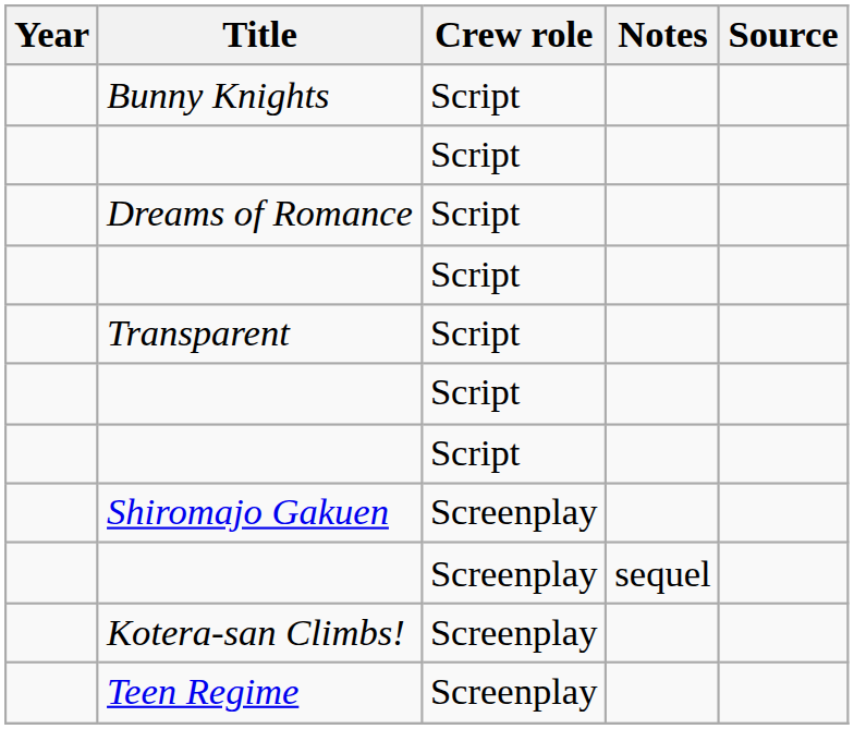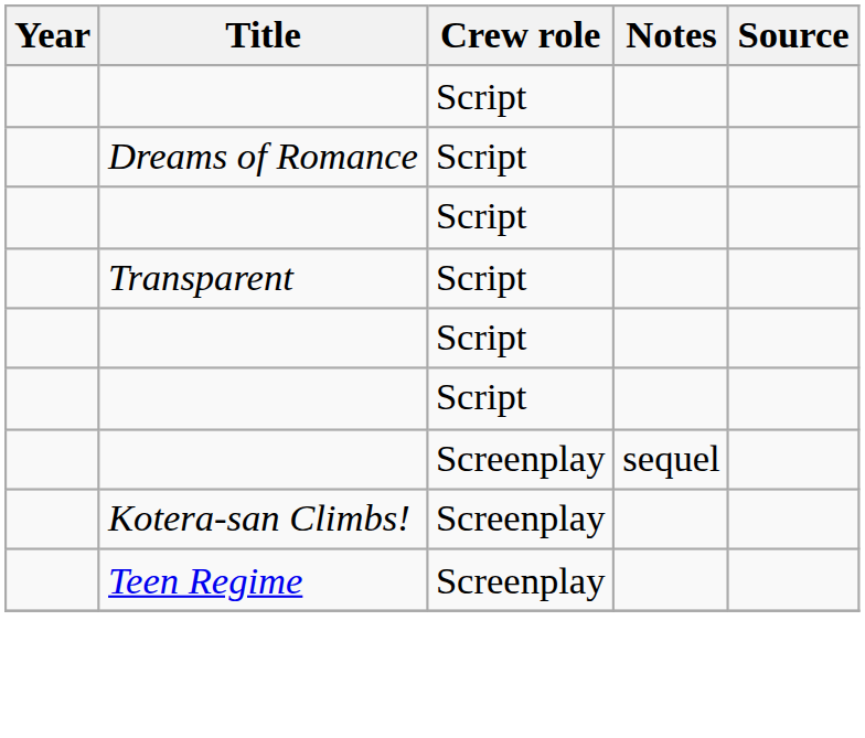 <table class="wikitable sortable plainrowheaders">
 <tr>
 <th>Year</th>
 <th>Title</th>
 <th>Crew role</th>
 <th class="unsortable">Notes</th>
 <th class="unsortable">Source</th>
-</tr>
-<tr>
-<td></td>
-<td><em>Bunny Knights</em></td>
-<td>Script</td>
-<td></td>
-<td></td>
 </tr>
 <tr>
 <td></td>
 <td></td>
 <td>Script</td>
 <td></td>
 <td></td>
 </tr>
 <tr>
 <td></td>
 <td><em>Dreams of Romance</em></td>
 <td>Script</td>
 <td></td>
 <td></td>
 </tr>
 <tr>
 <td></td>
 <td></td>
 <td>Script</td>
 <td></td>
 <td></td>
 </tr>
 <tr>
 <td></td>
 <td><em>Transparent</em></td>
 <td>Script</td>
 <td></td>
 <td></td>
 </tr>
 <tr>
 <td></td>
 <td></td>
 <td>Script</td>
 <td></td>
 <td></td>
 </tr>
 <tr>
 <td></td>
 <td></td>
 <td>Script</td>
 <td></td>
 <td></td>
 </tr>
 <tr>
 <td></td>
-<td><em><a href='#'>Shiromajo Gakuen</a></em></td>
-<td>Screenplay</td>
-<td></td>
-<td></td>
-</tr>
-<tr>
-<td></td>
 <td><em></em></td>
 <td>Screenplay</td>
 <td>sequel</td>
 <td></td>
 </tr>
 <tr>
 <td></td>
 <td><em>Kotera-san Climbs!</em></td>
 <td>Screenplay</td>
 <td></td>
 <td></td>
 </tr>
 <tr>
 <td></td>
 <td><em><a href='#'>Teen Regime</a></em></td>
 <td>Screenplay</td>
 <td></td>
 <td></td>
 </tr>
 <tr>
 </tr>
 </table>
